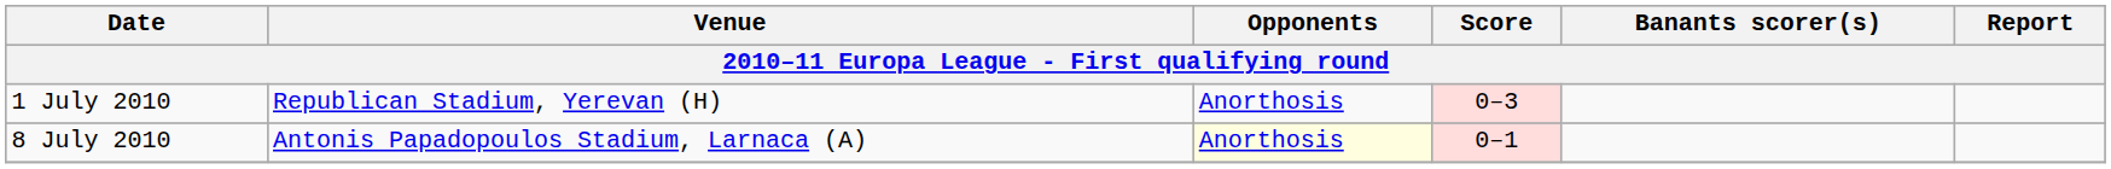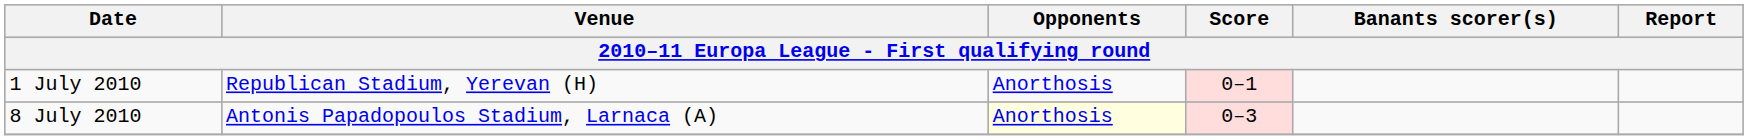 <table class="wikitable" width=85%; style="text-align: left; font-size:95%;">
 <tr>
 <th>Date</th>
 <th>Venue</th>
 <th>Opponents</th>
 <th>Score</th>
 <th>Banants scorer(s)</th>
 <th>Report</th>
 </tr>
 <tr>
 <th colspan=7><a href='#'>2010–11 Europa League - First qualifying round</a></th>
 </tr>
 <tr>
 <td>1 July 2010</td>
 <td><a href='#'>Republican Stadium</a>, <a href='#'>Yerevan</a> (H)</td>
 <td> <a href='#'>Anorthosis</a></td>
-<td align=center bgcolor=ffdddd>0–3</td>
+<td align=center bgcolor=ffdddd>0–1</td>
 <td></td>
 <td></td>
 </tr>
 <tr>
 <td>8 July 2010</td>
 <td><a href='#'>Antonis Papadopoulos Stadium</a>, <a href='#'>Larnaca</a> (A)</td>
 <td style="background: lightyellow;"> <a href='#'>Anorthosis</a></td>
-<td align=center bgcolor=ffdddd>0–1</td>
+<td align=center bgcolor=ffdddd>0–3</td>
 <td></td>
 <td></td>
 </tr>
 <tr>
 </tr>
 </table>
